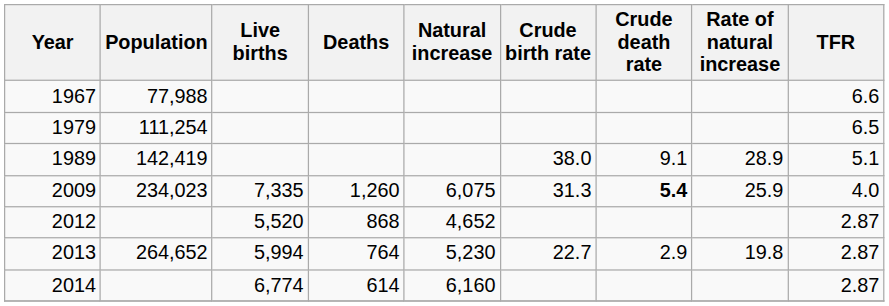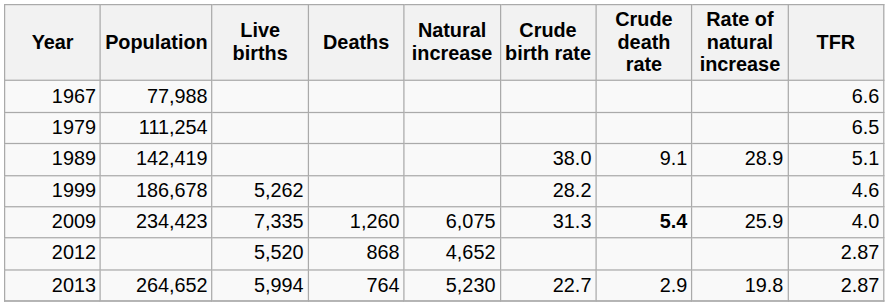 <table class="wikitable">
 <tr>
 <th width="70">Year</th>
 <th width="70">Population</th>
 <th width="70">Live births</th>
 <th width="70">Deaths</th>
 <th width="70">Natural increase</th>
 <th width="70">Crude birth rate</th>
 <th width="70">Crude death rate</th>
 <th width="70">Rate of natural increase</th>
 <th width="70">TFR</th>
 </tr>
 <tr>
 <td align="right">1967</td>
 <td align="right">77,988</td>
 <td align="right"></td>
 <td align="right"></td>
 <td align="right"></td>
 <td align="right"></td>
 <td align="right"></td>
 <td align="right"></td>
 <td align="right">6.6</td>
 </tr>
 <tr>
 <td align="right">1979</td>
 <td align="right">111,254</td>
 <td align="right"></td>
 <td align="right"></td>
 <td align="right"></td>
 <td align="right"></td>
 <td align="right"></td>
 <td align="right"></td>
 <td align="right">6.5</td>
 </tr>
 <tr>
 <td align="right">1989</td>
 <td align="right">142,419</td>
 <td align="right"></td>
 <td align="right"></td>
 <td align="right"></td>
 <td align="right">38.0</td>
 <td align="right">9.1</td>
 <td align="right">28.9</td>
 <td align="right">5.1</td>
 </tr>
 <tr>
+<td align="right">1999</td>
+<td align="right">186,678</td>
+<td align="right">5,262</td>
+<td align="right"></td>
+<td align="right"></td>
+<td align="right">28.2</td>
+<td align="right"></td>
+<td align="right"></td>
+<td align="right">4.6</td>
+</tr>
+<tr>
 <td align="right">2009</td>
-<td align="right">234,023</td>
+<td align="right">234,423</td>
 <td align="right">7,335</td>
 <td align="right">1,260</td>
 <td align="right">6,075</td>
 <td align="right">31.3</td>
 <td align="right"><strong>5.4</strong></td>
 <td align="right">25.9</td>
 <td align="right">4.0</td>
 </tr>
 <tr>
 <td align="right">2012</td>
 <td align="right"></td>
 <td align="right">5,520</td>
 <td align="right">868</td>
 <td align="right">4,652</td>
 <td align="right"></td>
 <td align="right"></td>
 <td align="right"></td>
 <td align="right">2.87</td>
 </tr>
 <tr>
 <td align="right">2013</td>
 <td align="right">264,652</td>
 <td align="right">5,994</td>
 <td align="right">764</td>
 <td align="right">5,230</td>
 <td align="right">22.7</td>
 <td align="right">2.9</td>
 <td align="right">19.8</td>
 <td align="right">2.87</td>
 </tr>
 <tr>
-<td align="right">2014</td>
-<td align="right"></td>
-<td align="right">6,774</td>
-<td align="right">614</td>
-<td align="right">6,160</td>
-<td align="right"></td>
-<td align="right"></td>
-<td align="right"></td>
-<td align="right">2.87</td>
-</tr>
-<tr>
 </tr>
 </table>
